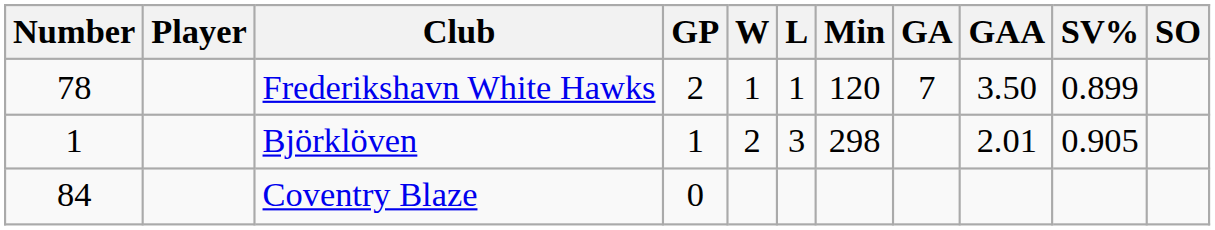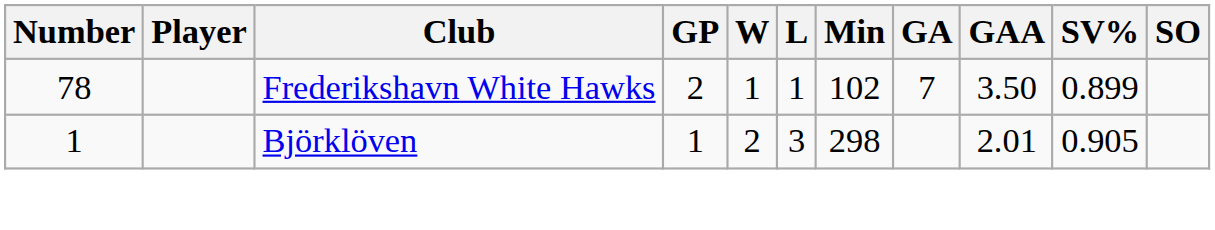 <table class="wikitable sortable" style="text-align:center; padding:4px; border-spacing=0;">
 <tr>
 <th>Number</th>
 <th>Player</th>
 <th>Club</th>
 <th>GP</th>
 <th>W</th>
 <th>L</th>
 <th>Min</th>
 <th>GA</th>
 <th>GAA</th>
 <th>SV%</th>
 <th>SO</th>
 </tr>
 <tr>
 <td>78</td>
 <td align=left></td>
 <td align=left><a href='#'>Frederikshavn White Hawks</a></td>
 <td>2</td>
 <td>1</td>
 <td>1</td>
-<td>120</td>
+<td>102</td>
 <td>7</td>
 <td>3.50</td>
 <td>0.899</td>
 <td></td>
 </tr>
 <tr>
 <td>1</td>
 <td align=left></td>
 <td align=left><a href='#'>Björklöven</a></td>
 <td>1</td>
 <td>2</td>
 <td>3</td>
 <td>298</td>
 <td></td>
 <td>2.01</td>
 <td>0.905</td>
 <td></td>
 </tr>
-<tr>
-<td>84</td>
-<td align=left></td>
-<td align=left><a href='#'>Coventry Blaze</a></td>
-<td>0</td>
-<td></td>
-<td></td>
-<td></td>
-<td></td>
-<td></td>
-<td></td>
-<td></td>
-</tr>
 </table>
